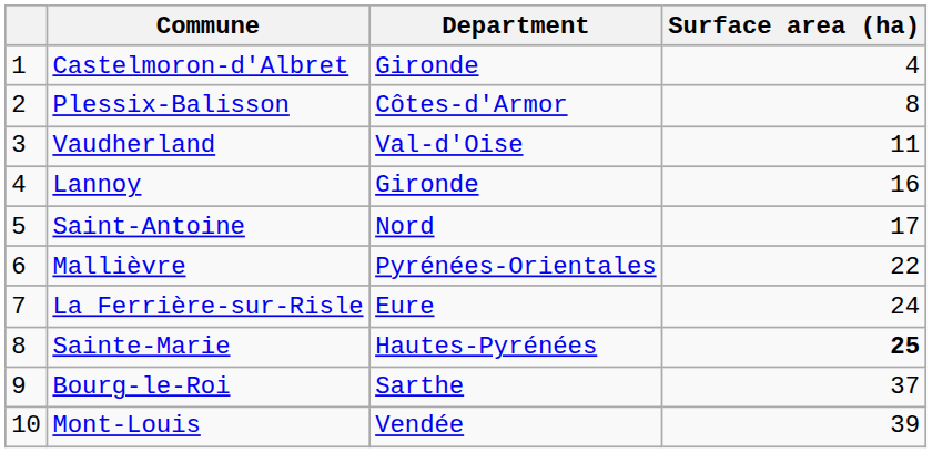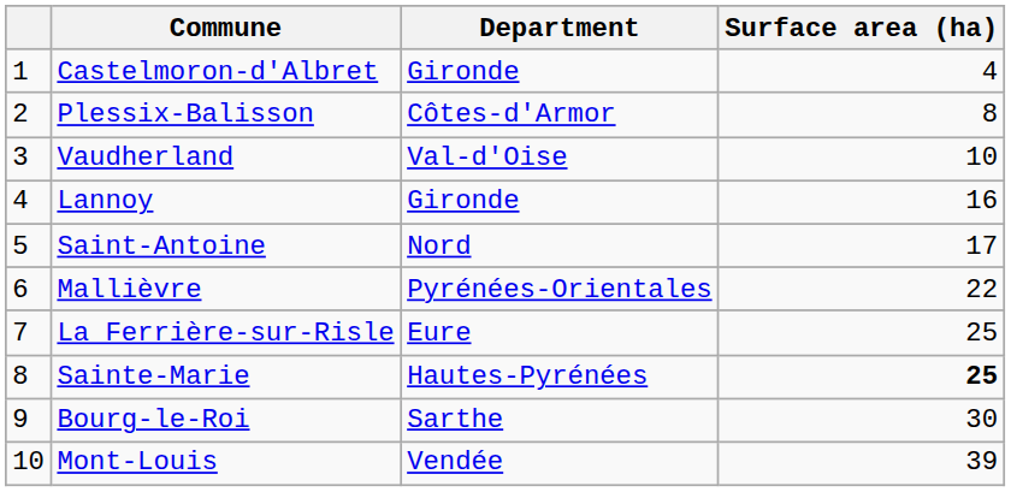 <table class="wikitable">
 <tr>
 <th></th>
 <th>Commune</th>
 <th>Department</th>
 <th>Surface area (ha)</th>
 </tr>
 <tr>
 <td>1</td>
 <td><a href='#'>Castelmoron-d'Albret</a></td>
 <td><a href='#'>Gironde</a></td>
 <td align="right">4</td>
 </tr>
 <tr>
 <td>2</td>
 <td><a href='#'>Plessix-Balisson</a></td>
 <td><a href='#'>Côtes-d'Armor</a></td>
 <td align="right">8</td>
 </tr>
 <tr>
 <td>3</td>
 <td><a href='#'>Vaudherland</a></td>
 <td><a href='#'>Val-d'Oise</a></td>
-<td align="right">11</td>
+<td align="right">10</td>
 </tr>
 <tr>
 <td>4</td>
 <td><a href='#'>Lannoy</a></td>
 <td><a href='#'>Gironde</a></td>
 <td align="right">16</td>
 </tr>
 <tr>
 <td>5</td>
 <td><a href='#'>Saint-Antoine</a></td>
 <td><a href='#'>Nord</a></td>
 <td align="right">17</td>
 </tr>
 <tr>
 <td>6</td>
 <td><a href='#'>Mallièvre</a></td>
 <td><a href='#'>Pyrénées-Orientales</a></td>
 <td align="right">22</td>
 </tr>
 <tr>
 <td>7</td>
 <td><a href='#'>La Ferrière-sur-Risle</a></td>
 <td><a href='#'>Eure</a></td>
-<td align="right">24</td>
+<td align="right">25</td>
 </tr>
 <tr>
 <td>8</td>
 <td><a href='#'>Sainte-Marie</a></td>
 <td><a href='#'>Hautes-Pyrénées</a></td>
 <td align="right"><strong>25</strong></td>
 </tr>
 <tr>
 <td>9</td>
 <td><a href='#'>Bourg-le-Roi</a></td>
 <td><a href='#'>Sarthe</a></td>
-<td align="right">37</td>
+<td align="right">30</td>
 </tr>
 <tr>
 <td>10</td>
 <td><a href='#'>Mont-Louis</a></td>
 <td><a href='#'>Vendée</a></td>
 <td align="right">39</td>
 </tr>
 </table>
